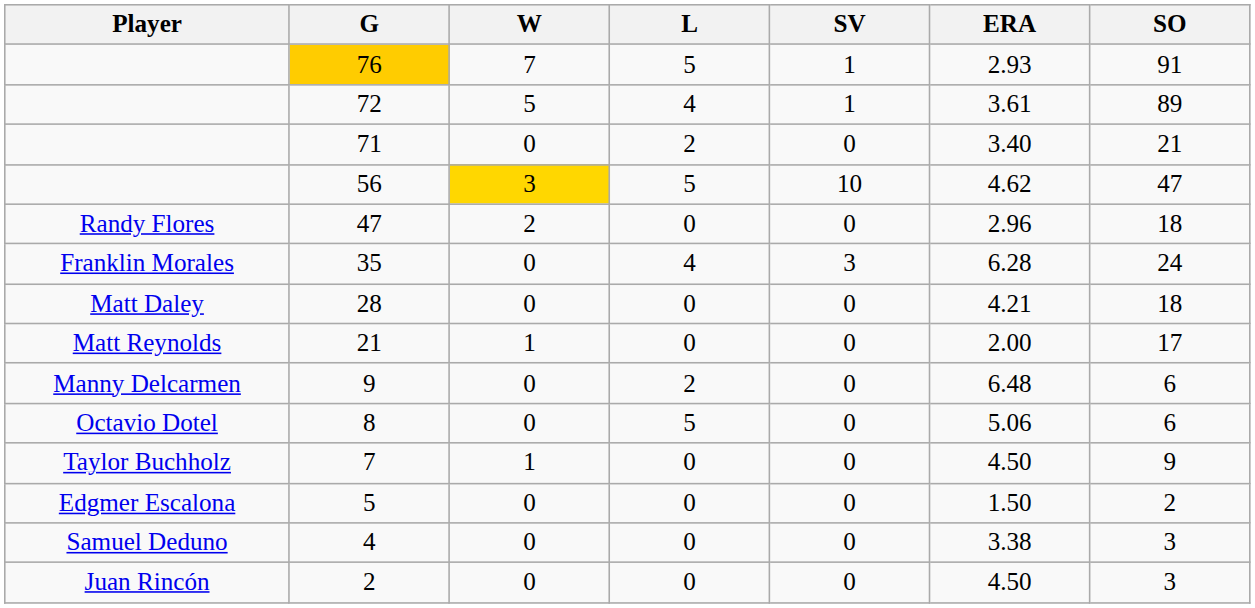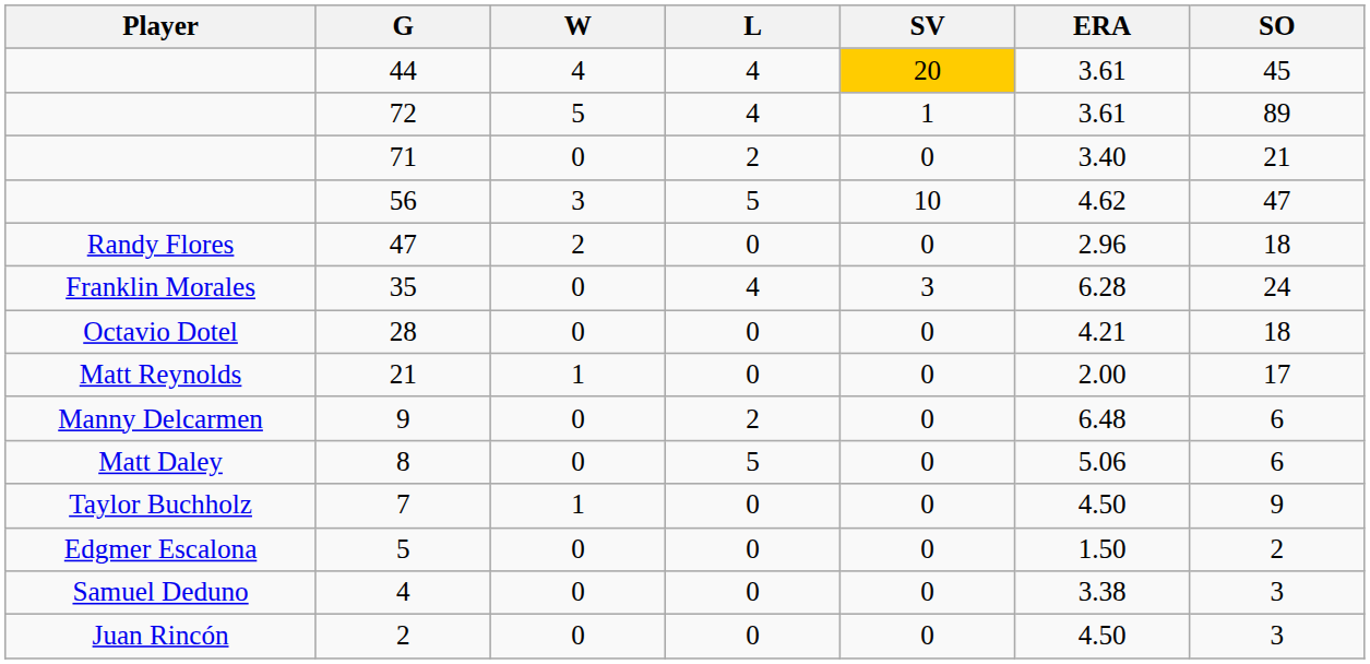 <table class="wikitable sortable">
 <tr>
 <th bgcolor="#DDDDFF" width="16%">Player</th>
 <th bgcolor="#DDDDFF" width="9%">G</th>
 <th bgcolor="#DDDDFF" width="9%">W</th>
 <th bgcolor="#DDDDFF" width="9%">L</th>
 <th bgcolor="#DDDDFF" width="9%">SV</th>
 <th bgcolor="#DDDDFF" width="9%">ERA</th>
 <th bgcolor="#DDDDFF" width="9%">SO</th>
 </tr>
-<tr align=center>
+<tr align="center">
 <td></td>
-<td bgcolor="#FFCC00">76</td>
-<td>7</td>
-<td>5</td>
-<td>1</td>
-<td>2.93</td>
-<td>91</td>
+<td>44</td>
+<td>4</td>
+<td>4</td>
+<td bgcolor="#FFCC00">20</td>
+<td>3.61</td>
+<td>45</td>
 </tr>
 <tr align="center">
 <td></td>
 <td>72</td>
 <td>5</td>
 <td>4</td>
 <td>1</td>
 <td>3.61</td>
 <td>89</td>
 </tr>
 <tr align="center">
 <td></td>
 <td>71</td>
 <td>0</td>
 <td>2</td>
 <td>0</td>
 <td>3.40</td>
 <td>21</td>
 </tr>
 <tr align="center">
 <td></td>
 <td>56</td>
-<td style="background: gold;">3</td>
+<td>3</td>
 <td>5</td>
 <td>10</td>
 <td>4.62</td>
 <td>47</td>
 </tr>
 <tr align="center">
 <td><a href='#'>Randy Flores</a></td>
 <td>47</td>
 <td>2</td>
 <td>0</td>
 <td>0</td>
 <td>2.96</td>
 <td>18</td>
 </tr>
 <tr align="center">
 <td><a href='#'>Franklin Morales</a></td>
 <td>35</td>
 <td>0</td>
 <td>4</td>
 <td>3</td>
 <td>6.28</td>
 <td>24</td>
 </tr>
 <tr align=center>
-<td><a href='#'>Matt Daley</a></td>
+<td><a href='#'>Octavio Dotel</a></td>
 <td>28</td>
 <td>0</td>
 <td>0</td>
 <td>0</td>
 <td>4.21</td>
 <td>18</td>
 </tr>
 <tr align=center>
 <td><a href='#'>Matt Reynolds</a></td>
 <td>21</td>
 <td>1</td>
 <td>0</td>
 <td>0</td>
 <td>2.00</td>
 <td>17</td>
 </tr>
 <tr align=center>
 <td><a href='#'>Manny Delcarmen</a></td>
 <td>9</td>
 <td>0</td>
 <td>2</td>
 <td>0</td>
 <td>6.48</td>
 <td>6</td>
 </tr>
 <tr align=center>
-<td><a href='#'>Octavio Dotel</a></td>
+<td><a href='#'>Matt Daley</a></td>
 <td>8</td>
 <td>0</td>
 <td>5</td>
 <td>0</td>
 <td>5.06</td>
 <td>6</td>
 </tr>
 <tr align=center>
 <td><a href='#'>Taylor Buchholz</a></td>
 <td>7</td>
 <td>1</td>
 <td>0</td>
 <td>0</td>
 <td>4.50</td>
 <td>9</td>
 </tr>
 <tr align=center>
 <td><a href='#'>Edgmer Escalona</a></td>
 <td>5</td>
 <td>0</td>
 <td>0</td>
 <td>0</td>
 <td>1.50</td>
 <td>2</td>
 </tr>
 <tr align=center>
 <td><a href='#'>Samuel Deduno</a></td>
 <td>4</td>
 <td>0</td>
 <td>0</td>
 <td>0</td>
 <td>3.38</td>
 <td>3</td>
 </tr>
 <tr align=center>
 <td><a href='#'>Juan Rincón</a></td>
 <td>2</td>
 <td>0</td>
 <td>0</td>
 <td>0</td>
 <td>4.50</td>
 <td>3</td>
 </tr>
 </table>
